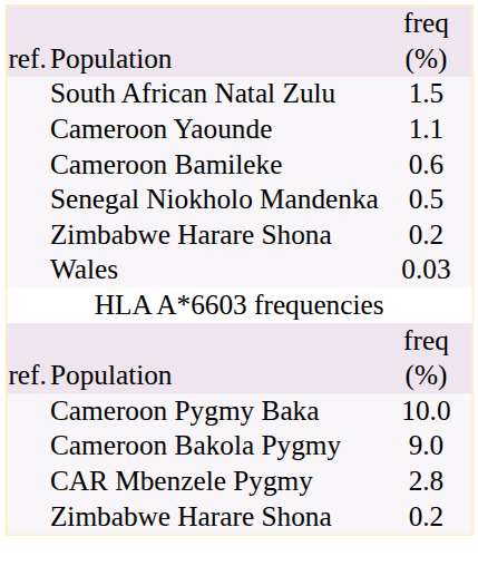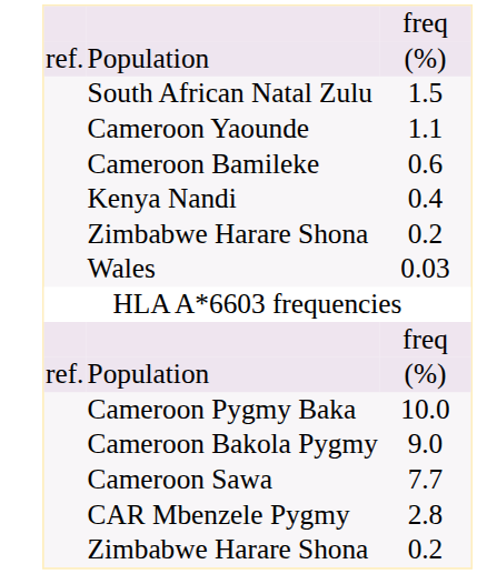 <table border="0" cellspacing="0" cellpadding="1" align="right" style="text-align:center; margin-left: 3em;  border:1px #ffeebb solid; background:#f8f6f8; ">
 <tr style="background:#efe5ef">
 <td></td>
 <td></td>
 <td>freq</td>
 </tr>
 <tr style="background:#eee5ef">
 <td>ref.</td>
 <td align="left">Population</td>
 <td style="width:50px">(%)</td>
 </tr>
 <tr>
 <td></td>
 <td align="left">South African Natal Zulu</td>
 <td>1.5</td>
 </tr>
 <tr>
 <td></td>
 <td align="left">Cameroon Yaounde</td>
 <td>1.1</td>
 </tr>
 <tr>
 <td></td>
 <td align="left">Cameroon Bamileke</td>
 <td>0.6</td>
 </tr>
 <tr>
 <td></td>
-<td align="left">Senegal Niokholo Mandenka</td>
-<td>0.5</td>
+<td align="left">Kenya Nandi</td>
+<td>0.4</td>
 </tr>
 <tr>
 <td></td>
 <td align="left">Zimbabwe Harare Shona</td>
 <td>0.2</td>
 </tr>
 <tr>
 <td></td>
 <td align="left">Wales</td>
 <td>0.03</td>
 </tr>
 <tr style="background:#ffffff">
 <td colspan = "3">HLA A*6603 frequencies</td>
 </tr>
 <tr style="background:#efe5ef">
 <td></td>
 <td></td>
 <td>freq</td>
 </tr>
 <tr style="background:#eee5ef">
 <td>ref.</td>
 <td align="left">Population</td>
 <td style="width:50px">(%)</td>
 </tr>
 <tr>
 <td></td>
 <td align="left">Cameroon Pygmy Baka</td>
 <td>10.0</td>
 </tr>
 <tr>
 <td></td>
 <td align="left">Cameroon Bakola Pygmy</td>
 <td>9.0</td>
 </tr>
 <tr>
 <td></td>
+<td align="left">Cameroon Sawa</td>
+<td>7.7</td>
+</tr>
+<tr>
+<td></td>
 <td align="left">CAR Mbenzele Pygmy</td>
 <td>2.8</td>
 </tr>
 <tr>
 <td></td>
 <td align="left">Zimbabwe Harare Shona</td>
 <td>0.2</td>
 </tr>
 </table>
